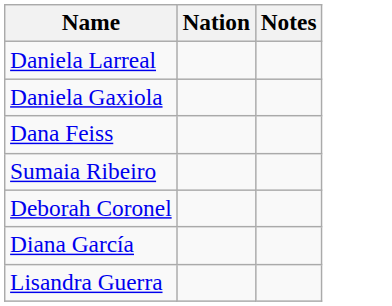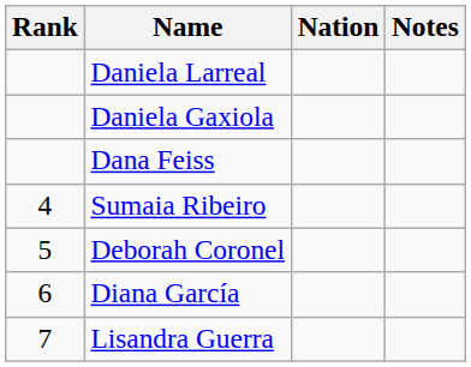 <table class="wikitable sortable" style="text-align:center">
 <tr>
+<th>Rank</th>
 <th>Name</th>
 <th>Nation</th>
 <th>Notes</th>
 </tr>
 <tr>
+<td></td>
 <td align=left><a href='#'>Daniela Larreal</a></td>
 <td align=left></td>
 <td></td>
 </tr>
 <tr>
+<td></td>
 <td align=left><a href='#'>Daniela Gaxiola</a></td>
 <td align=left></td>
 <td></td>
 </tr>
 <tr>
+<td></td>
 <td align=left><a href='#'>Dana Feiss</a></td>
 <td align=left></td>
 <td></td>
 </tr>
 <tr>
+<td>4</td>
 <td align=left><a href='#'>Sumaia Ribeiro</a></td>
 <td align=left></td>
 <td></td>
 </tr>
 <tr>
+<td>5</td>
 <td align=left><a href='#'>Deborah Coronel</a></td>
 <td align=left></td>
 <td></td>
 </tr>
 <tr>
+<td>6</td>
 <td align=left><a href='#'>Diana García</a></td>
 <td align=left></td>
 <td></td>
 </tr>
 <tr>
+<td>7</td>
 <td align=left><a href='#'>Lisandra Guerra</a></td>
 <td align=left></td>
 <td></td>
 </tr>
 </table>
